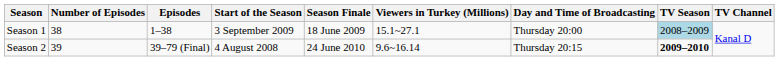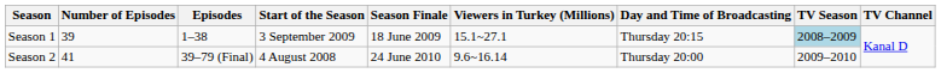 <table class="wikitable">
 <tr>
 <th>Season</th>
 <th>Number of Episodes</th>
 <th>Episodes</th>
 <th>Start of the Season</th>
 <th>Season Finale</th>
 <th>Viewers in Turkey (Millions)</th>
 <th>Day and Time of Broadcasting</th>
 <th>TV Season</th>
 <th>TV Channel</th>
 </tr>
 <tr>
 <td>Season 1</td>
-<td>38</td>
+<td>39</td>
 <td>1–38</td>
 <td>3 September 2009</td>
 <td>18 June 2009</td>
 <td>15.1~27.1</td>
-<td>Thursday 20:00</td>
+<td>Thursday 20:15</td>
 <td style="background: lightblue;">2008–2009</td>
 <td rowspan="2"><a href='#'>Kanal D</a></td>
 </tr>
 <tr>
 <td>Season 2</td>
-<td>39</td>
+<td>41</td>
 <td>39–79 (Final)</td>
 <td>4 August 2008</td>
 <td>24 June 2010</td>
 <td>9.6~16.14</td>
-<td>Thursday 20:15</td>
-<td><strong>2009–2010</strong></td>
+<td>Thursday 20:00</td>
+<td>2009–2010</td>
 </tr>
 </table>
